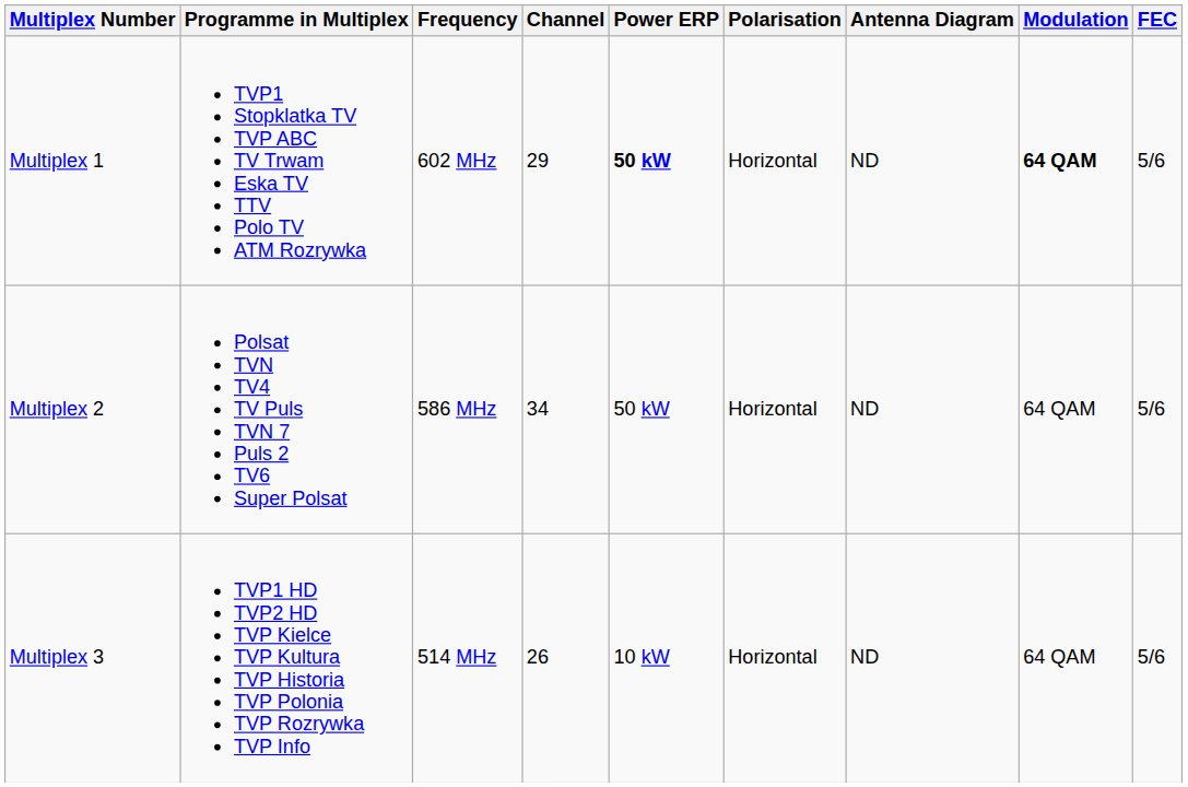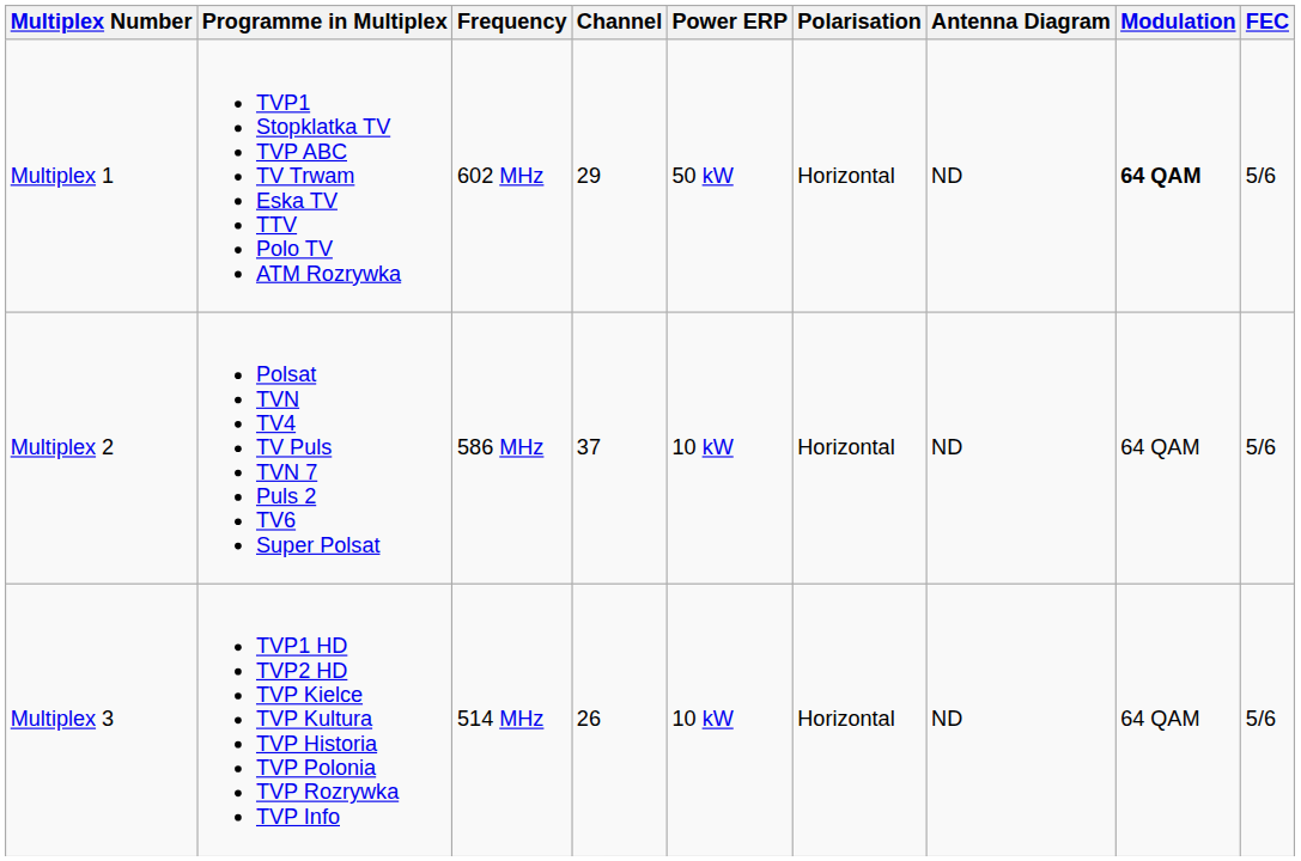 <table class="wikitable">
 <tr>
 <th Multiplex(TV)><a href='#'>Multiplex</a> Number</th>
 <th>Programme in Multiplex</th>
 <th>Frequency</th>
 <th>Channel</th>
 <th>Power ERP</th>
 <th>Polarisation</th>
 <th>Antenna Diagram</th>
 <th><a href='#'>Modulation</a></th>
 <th><a href='#'>FEC</a></th>
 </tr>
 <tr>
 <td><a href='#'>Multiplex</a> 1</td>
 <td><br><ul><li><a href='#'>TVP1</a></li><li><a href='#'>Stopklatka TV</a></li><li><a href='#'>TVP ABC</a></li><li><a href='#'>TV Trwam</a></li><li><a href='#'>Eska TV</a></li><li><a href='#'>TTV</a></li><li><a href='#'>Polo TV</a></li><li><a href='#'>ATM Rozrywka</a></li></ul></td>
 <td>602 <a href='#'>MHz</a></td>
 <td>29</td>
-<td><strong>50 <a href='#'>kW</a></strong></td>
+<td>50 <a href='#'>kW</a></td>
 <td>Horizontal</td>
 <td>ND</td>
 <td><strong>64 QAM</strong></td>
 <td>5/6</td>
 </tr>
 <tr>
 <td><a href='#'>Multiplex</a> 2</td>
 <td><br><ul><li><a href='#'>Polsat</a></li><li><a href='#'>TVN</a></li><li><a href='#'>TV4</a></li><li><a href='#'>TV Puls</a></li><li><a href='#'>TVN 7</a></li><li><a href='#'>Puls 2</a></li><li><a href='#'>TV6</a></li><li><a href='#'>Super Polsat</a></li></ul></td>
 <td>586 <a href='#'>MHz</a></td>
-<td>34</td>
-<td>50 <a href='#'>kW</a></td>
+<td>37</td>
+<td>10 <a href='#'>kW</a></td>
 <td>Horizontal</td>
 <td>ND</td>
 <td>64 QAM</td>
 <td>5/6</td>
 </tr>
 <tr>
 <td><a href='#'>Multiplex</a> 3</td>
 <td><br><ul><li><a href='#'>TVP1 HD</a></li><li><a href='#'>TVP2 HD</a></li><li><a href='#'>TVP Kielce</a></li><li><a href='#'>TVP Kultura</a></li><li><a href='#'>TVP Historia</a></li><li><a href='#'>TVP Polonia</a></li><li><a href='#'>TVP Rozrywka</a></li><li><a href='#'>TVP Info</a></li></ul></td>
 <td>514 <a href='#'>MHz</a></td>
 <td>26</td>
 <td>10 <a href='#'>kW</a></td>
 <td>Horizontal</td>
 <td>ND</td>
 <td>64 QAM</td>
 <td>5/6</td>
 </tr>
 </table>
